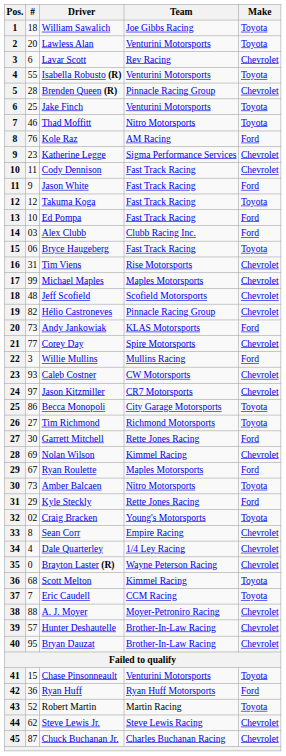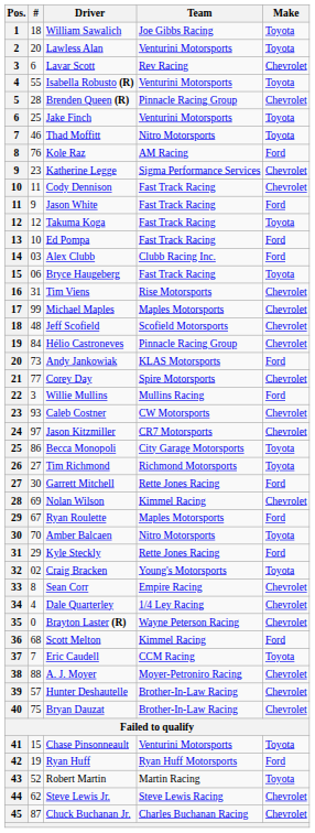 <table class="wikitable" style="font-size:95%">
 <tr>
 <th>Pos.</th>
 <th>#</th>
 <th>Driver</th>
 <th>Team</th>
 <th>Make</th>
 </tr>
 <tr>
 <th>1</th>
 <td>18</td>
 <td><a href='#'>William Sawalich</a></td>
 <td><a href='#'>Joe Gibbs Racing</a></td>
 <td><a href='#'>Toyota</a></td>
 </tr>
 <tr>
 <th>2</th>
 <td>20</td>
 <td><a href='#'>Lawless Alan</a></td>
 <td><a href='#'>Venturini Motorsports</a></td>
 <td><a href='#'>Toyota</a></td>
 </tr>
 <tr>
 <th>3</th>
 <td>6</td>
 <td><a href='#'>Lavar Scott</a></td>
 <td><a href='#'>Rev Racing</a></td>
 <td><a href='#'>Chevrolet</a></td>
 </tr>
 <tr>
 <th>4</th>
 <td>55</td>
 <td><a href='#'>Isabella Robusto</a> <strong>(R)</strong></td>
 <td><a href='#'>Venturini Motorsports</a></td>
 <td><a href='#'>Toyota</a></td>
 </tr>
 <tr>
 <th>5</th>
 <td>28</td>
 <td><a href='#'>Brenden Queen</a> <strong>(R)</strong></td>
 <td><a href='#'>Pinnacle Racing Group</a></td>
 <td><a href='#'>Chevrolet</a></td>
 </tr>
 <tr>
 <th>6</th>
 <td>25</td>
 <td><a href='#'>Jake Finch</a></td>
 <td><a href='#'>Venturini Motorsports</a></td>
 <td><a href='#'>Toyota</a></td>
 </tr>
 <tr>
 <th>7</th>
 <td>46</td>
 <td><a href='#'>Thad Moffitt</a></td>
 <td><a href='#'>Nitro Motorsports</a></td>
 <td><a href='#'>Toyota</a></td>
 </tr>
 <tr>
 <th>8</th>
 <td>76</td>
 <td><a href='#'>Kole Raz</a></td>
 <td><a href='#'>AM Racing</a></td>
 <td><a href='#'>Ford</a></td>
 </tr>
 <tr>
 <th>9</th>
 <td>23</td>
 <td><a href='#'>Katherine Legge</a></td>
 <td><a href='#'>Sigma Performance Services</a></td>
 <td><a href='#'>Chevrolet</a></td>
 </tr>
 <tr>
 <th>10</th>
 <td>11</td>
 <td><a href='#'>Cody Dennison</a></td>
 <td><a href='#'>Fast Track Racing</a></td>
 <td><a href='#'>Chevrolet</a></td>
 </tr>
 <tr>
 <th>11</th>
 <td>9</td>
 <td><a href='#'>Jason White</a></td>
 <td><a href='#'>Fast Track Racing</a></td>
 <td><a href='#'>Ford</a></td>
 </tr>
 <tr>
 <th>12</th>
 <td>12</td>
 <td><a href='#'>Takuma Koga</a></td>
 <td><a href='#'>Fast Track Racing</a></td>
 <td><a href='#'>Toyota</a></td>
 </tr>
 <tr>
 <th>13</th>
 <td>10</td>
 <td><a href='#'>Ed Pompa</a></td>
 <td><a href='#'>Fast Track Racing</a></td>
 <td><a href='#'>Ford</a></td>
 </tr>
 <tr>
 <th>14</th>
 <td>03</td>
 <td><a href='#'>Alex Clubb</a></td>
 <td><a href='#'>Clubb Racing Inc.</a></td>
 <td><a href='#'>Ford</a></td>
 </tr>
 <tr>
 <th>15</th>
 <td>06</td>
 <td><a href='#'>Bryce Haugeberg</a></td>
 <td><a href='#'>Fast Track Racing</a></td>
 <td><a href='#'>Toyota</a></td>
 </tr>
 <tr>
 <th>16</th>
 <td>31</td>
 <td><a href='#'>Tim Viens</a></td>
 <td><a href='#'>Rise Motorsports</a></td>
 <td><a href='#'>Chevrolet</a></td>
 </tr>
 <tr>
 <th>17</th>
 <td>99</td>
 <td><a href='#'>Michael Maples</a></td>
 <td><a href='#'>Maples Motorsports</a></td>
 <td><a href='#'>Chevrolet</a></td>
 </tr>
 <tr>
 <th>18</th>
 <td>48</td>
 <td><a href='#'>Jeff Scofield</a></td>
 <td><a href='#'>Scofield Motorsports</a></td>
 <td><a href='#'>Chevrolet</a></td>
 </tr>
 <tr>
 <th>19</th>
-<td>82</td>
+<td>84</td>
 <td><a href='#'>Hélio Castroneves</a></td>
 <td><a href='#'>Pinnacle Racing Group</a></td>
 <td><a href='#'>Chevrolet</a></td>
 </tr>
 <tr>
 <th>20</th>
 <td>73</td>
 <td><a href='#'>Andy Jankowiak</a></td>
 <td><a href='#'>KLAS Motorsports</a></td>
 <td><a href='#'>Ford</a></td>
 </tr>
 <tr>
 <th>21</th>
 <td>77</td>
 <td><a href='#'>Corey Day</a></td>
 <td><a href='#'>Spire Motorsports</a></td>
 <td><a href='#'>Chevrolet</a></td>
 </tr>
 <tr>
 <th>22</th>
 <td>3</td>
 <td><a href='#'>Willie Mullins</a></td>
 <td><a href='#'>Mullins Racing</a></td>
 <td><a href='#'>Ford</a></td>
 </tr>
 <tr>
 <th>23</th>
 <td>93</td>
 <td><a href='#'>Caleb Costner</a></td>
 <td><a href='#'>CW Motorsports</a></td>
 <td><a href='#'>Chevrolet</a></td>
 </tr>
 <tr>
 <th>24</th>
 <td>97</td>
 <td><a href='#'>Jason Kitzmiller</a></td>
 <td><a href='#'>CR7 Motorsports</a></td>
 <td><a href='#'>Chevrolet</a></td>
 </tr>
 <tr>
 <th>25</th>
 <td>86</td>
 <td><a href='#'>Becca Monopoli</a></td>
 <td><a href='#'>City Garage Motorsports</a></td>
 <td><a href='#'>Toyota</a></td>
 </tr>
 <tr>
 <th>26</th>
 <td>27</td>
 <td><a href='#'>Tim Richmond</a></td>
 <td><a href='#'>Richmond Motorsports</a></td>
 <td><a href='#'>Toyota</a></td>
 </tr>
 <tr>
 <th>27</th>
 <td>30</td>
 <td><a href='#'>Garrett Mitchell</a></td>
 <td><a href='#'>Rette Jones Racing</a></td>
 <td><a href='#'>Ford</a></td>
 </tr>
 <tr>
 <th>28</th>
 <td>69</td>
 <td><a href='#'>Nolan Wilson</a></td>
 <td><a href='#'>Kimmel Racing</a></td>
 <td><a href='#'>Chevrolet</a></td>
 </tr>
 <tr>
 <th>29</th>
 <td>67</td>
 <td><a href='#'>Ryan Roulette</a></td>
 <td><a href='#'>Maples Motorsports</a></td>
 <td><a href='#'>Ford</a></td>
 </tr>
 <tr>
 <th>30</th>
-<td>73</td>
+<td>70</td>
 <td><a href='#'>Amber Balcaen</a></td>
 <td><a href='#'>Nitro Motorsports</a></td>
 <td><a href='#'>Toyota</a></td>
 </tr>
 <tr>
 <th>31</th>
 <td>29</td>
 <td><a href='#'>Kyle Steckly</a></td>
 <td><a href='#'>Rette Jones Racing</a></td>
 <td><a href='#'>Ford</a></td>
 </tr>
 <tr>
 <th>32</th>
 <td>02</td>
 <td><a href='#'>Craig Bracken</a></td>
 <td><a href='#'>Young's Motorsports</a></td>
 <td><a href='#'>Toyota</a></td>
 </tr>
 <tr>
 <th>33</th>
 <td>8</td>
 <td><a href='#'>Sean Corr</a></td>
 <td><a href='#'>Empire Racing</a></td>
 <td><a href='#'>Chevrolet</a></td>
 </tr>
 <tr>
 <th>34</th>
 <td>4</td>
 <td><a href='#'>Dale Quarterley</a></td>
 <td><a href='#'>1/4 Ley Racing</a></td>
 <td><a href='#'>Chevrolet</a></td>
 </tr>
 <tr>
 <th>35</th>
 <td>0</td>
 <td><a href='#'>Brayton Laster</a> <strong>(R)</strong></td>
 <td><a href='#'>Wayne Peterson Racing</a></td>
 <td><a href='#'>Chevrolet</a></td>
 </tr>
 <tr>
 <th>36</th>
 <td>68</td>
 <td><a href='#'>Scott Melton</a></td>
 <td><a href='#'>Kimmel Racing</a></td>
-<td><a href='#'>Toyota</a></td>
+<td><a href='#'>Ford</a></td>
 </tr>
 <tr>
 <th>37</th>
 <td>7</td>
 <td><a href='#'>Eric Caudell</a></td>
 <td><a href='#'>CCM Racing</a></td>
 <td><a href='#'>Toyota</a></td>
 </tr>
 <tr>
 <th>38</th>
 <td>88</td>
 <td><a href='#'>A. J. Moyer</a></td>
 <td><a href='#'>Moyer-Petroniro Racing</a></td>
 <td><a href='#'>Chevrolet</a></td>
 </tr>
 <tr>
 <th>39</th>
 <td>57</td>
 <td><a href='#'>Hunter Deshautelle</a></td>
 <td><a href='#'>Brother-In-Law Racing</a></td>
 <td><a href='#'>Chevrolet</a></td>
 </tr>
 <tr>
 <th>40</th>
-<td>95</td>
+<td>75</td>
 <td><a href='#'>Bryan Dauzat</a></td>
 <td><a href='#'>Brother-In-Law Racing</a></td>
 <td><a href='#'>Chevrolet</a></td>
 </tr>
 <tr>
 <th colspan="5">Failed to qualify</th>
 </tr>
 <tr>
 <th>41</th>
 <td>15</td>
 <td><a href='#'>Chase Pinsonneault</a></td>
 <td><a href='#'>Venturini Motorsports</a></td>
 <td><a href='#'>Toyota</a></td>
 </tr>
 <tr>
 <th>42</th>
-<td>36</td>
+<td>19</td>
 <td><a href='#'>Ryan Huff</a></td>
 <td><a href='#'>Ryan Huff Motorsports</a></td>
 <td><a href='#'>Ford</a></td>
 </tr>
 <tr>
 <th>43</th>
 <td>52</td>
 <td>Robert Martin</td>
 <td>Martin Racing</td>
 <td><a href='#'>Toyota</a></td>
 </tr>
 <tr>
 <th>44</th>
 <td>62</td>
 <td><a href='#'>Steve Lewis Jr.</a></td>
 <td><a href='#'>Steve Lewis Racing</a></td>
 <td><a href='#'>Chevrolet</a></td>
 </tr>
 <tr>
 <th>45</th>
 <td>87</td>
 <td><a href='#'>Chuck Buchanan Jr.</a></td>
 <td><a href='#'>Charles Buchanan Racing</a></td>
 <td><a href='#'>Chevrolet</a></td>
 </tr>
 <tr>
 <th colspan="5"></th>
 </tr>
 </table>
